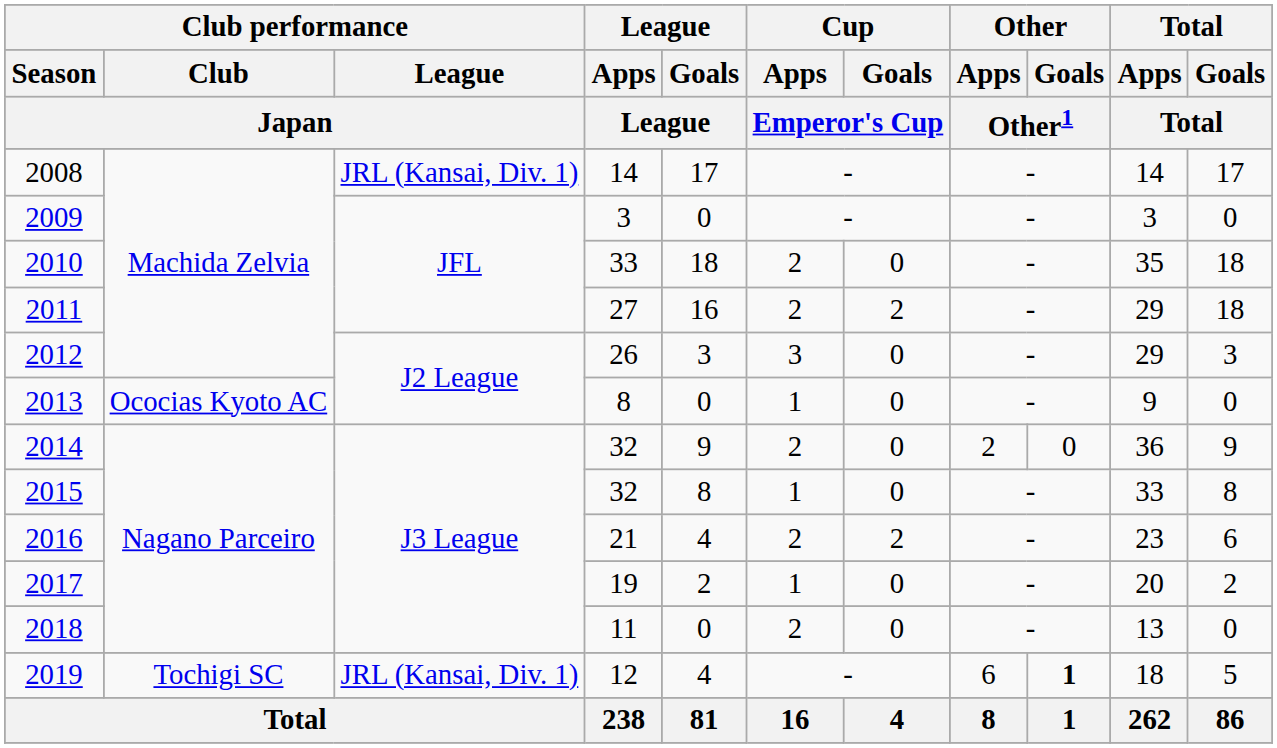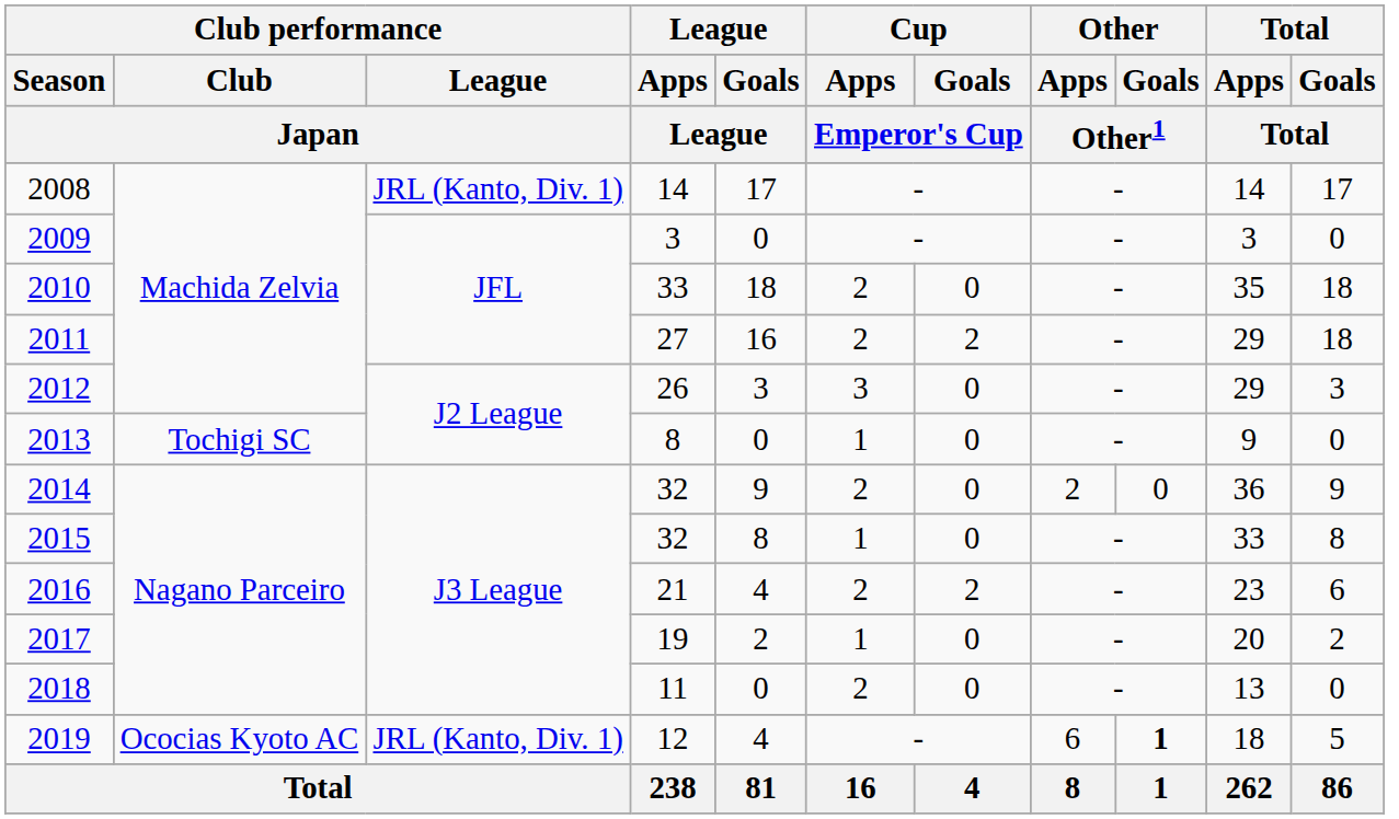 <table class="wikitable" style="text-align:center;">
 <tr>
 <th colspan=3>Club performance</th>
 <th colspan=2>League</th>
 <th colspan=2>Cup</th>
 <th colspan=2>Other</th>
 <th colspan=2>Total</th>
 </tr>
 <tr>
 <th>Season</th>
 <th>Club</th>
 <th>League</th>
 <th>Apps</th>
 <th>Goals</th>
 <th>Apps</th>
 <th>Goals</th>
 <th>Apps</th>
 <th>Goals</th>
 <th>Apps</th>
 <th>Goals</th>
 </tr>
 <tr>
 <th colspan=3>Japan</th>
 <th colspan=2>League</th>
 <th colspan=2><a href='#'>Emperor's Cup</a></th>
 <th colspan="2">Other<sup><a href='#'>1</a></sup></th>
 <th colspan=2>Total</th>
 </tr>
 <tr>
 <td>2008</td>
 <td rowspan="5"><a href='#'>Machida Zelvia</a></td>
-<td rowspan="1"><a href='#'>JRL (Kansai, Div. 1)</a></td>
+<td><a href='#'>JRL (Kanto, Div. 1)</a></td>
 <td>14</td>
 <td>17</td>
 <td colspan="2">-</td>
 <td colspan="2">-</td>
 <td>14</td>
 <td>17</td>
 </tr>
 <tr>
 <td><a href='#'>2009</a></td>
 <td rowspan="3"><a href='#'>JFL</a></td>
 <td>3</td>
 <td>0</td>
 <td colspan="2">-</td>
 <td colspan="2">-</td>
 <td>3</td>
 <td>0</td>
 </tr>
 <tr>
 <td><a href='#'>2010</a></td>
 <td>33</td>
 <td>18</td>
 <td>2</td>
 <td>0</td>
 <td colspan="2">-</td>
 <td>35</td>
 <td>18</td>
 </tr>
 <tr>
 <td><a href='#'>2011</a></td>
 <td>27</td>
 <td>16</td>
 <td>2</td>
 <td>2</td>
 <td colspan="2">-</td>
 <td>29</td>
 <td>18</td>
 </tr>
 <tr>
 <td><a href='#'>2012</a></td>
 <td rowspan="2"><a href='#'>J2 League</a></td>
 <td>26</td>
 <td>3</td>
 <td>3</td>
 <td>0</td>
 <td colspan="2">-</td>
 <td>29</td>
 <td>3</td>
 </tr>
 <tr>
 <td><a href='#'>2013</a></td>
-<td rowspan="1"><a href='#'>Ococias Kyoto AC</a></td>
+<td><a href='#'>Tochigi SC</a></td>
 <td>8</td>
 <td>0</td>
 <td>1</td>
 <td>0</td>
 <td colspan="2">-</td>
 <td>9</td>
 <td>0</td>
 </tr>
 <tr>
 <td><a href='#'>2014</a></td>
 <td rowspan="5"><a href='#'>Nagano Parceiro</a></td>
 <td rowspan="5"><a href='#'>J3 League</a></td>
 <td>32</td>
 <td>9</td>
 <td>2</td>
 <td>0</td>
 <td>2</td>
 <td>0</td>
 <td>36</td>
 <td>9</td>
 </tr>
 <tr>
 <td><a href='#'>2015</a></td>
 <td>32</td>
 <td>8</td>
 <td>1</td>
 <td>0</td>
 <td colspan="2">-</td>
 <td>33</td>
 <td>8</td>
 </tr>
 <tr>
 <td><a href='#'>2016</a></td>
 <td>21</td>
 <td>4</td>
 <td>2</td>
 <td>2</td>
 <td colspan="2">-</td>
 <td>23</td>
 <td>6</td>
 </tr>
 <tr>
 <td><a href='#'>2017</a></td>
 <td>19</td>
 <td>2</td>
 <td>1</td>
 <td>0</td>
 <td colspan="2">-</td>
 <td>20</td>
 <td>2</td>
 </tr>
 <tr>
 <td><a href='#'>2018</a></td>
 <td>11</td>
 <td>0</td>
 <td>2</td>
 <td>0</td>
 <td colspan="2">-</td>
 <td>13</td>
 <td>0</td>
 </tr>
 <tr>
 <td><a href='#'>2019</a></td>
-<td><a href='#'>Tochigi SC</a></td>
-<td rowspan="1"><a href='#'>JRL (Kansai, Div. 1)</a></td>
+<td rowspan="1"><a href='#'>Ococias Kyoto AC</a></td>
+<td><a href='#'>JRL (Kanto, Div. 1)</a></td>
 <td>12</td>
 <td>4</td>
 <td colspan="2">-</td>
 <td>6</td>
 <td><strong>1</strong></td>
 <td>18</td>
 <td>5</td>
 </tr>
 <tr>
 <th colspan=3>Total</th>
 <th>238</th>
 <th>81</th>
 <th>16</th>
 <th>4</th>
 <th>8</th>
 <th>1</th>
 <th>262</th>
 <th>86</th>
 </tr>
 </table>
